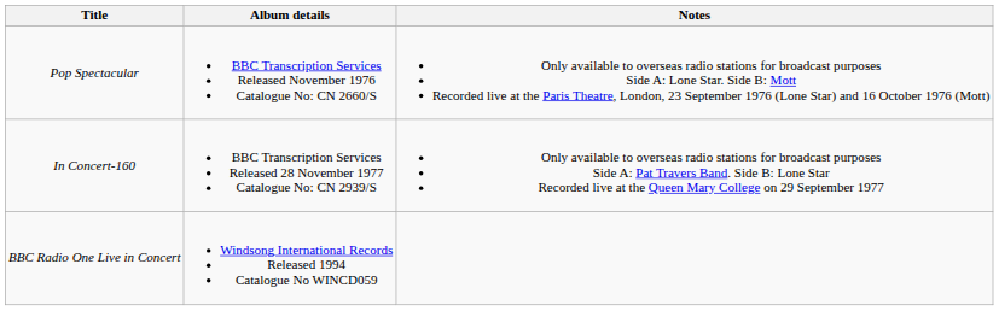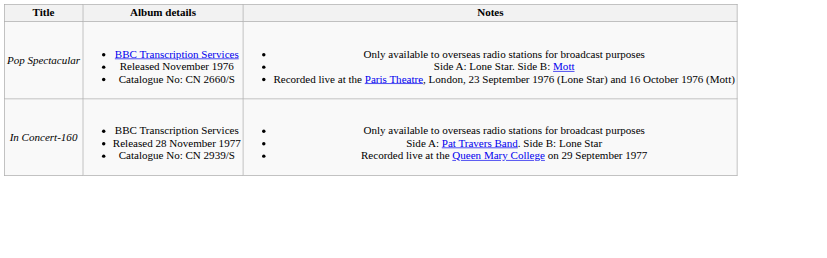 <table class="wikitable plainrowheaders" style="text-align:center;" border="1">
 <tr>
 <th>Title</th>
 <th>Album details</th>
 <th>Notes</th>
 </tr>
 <tr>
 <td><em>Pop Spectacular</em></td>
 <td><br><ul><li><a href='#'>BBC Transcription Services</a></li><li>Released November 1976</li><li>Catalogue No: CN 2660/S</li></ul></td>
 <td><br><ul><li>Only available to overseas radio stations for broadcast purposes</li><li>Side A: Lone Star. Side B: <a href='#'>Mott</a></li><li>Recorded live at the <a href='#'>Paris Theatre</a>, London, 23 September 1976 (Lone Star) and 16 October 1976 (Mott)</li></ul></td>
 </tr>
 <tr>
 <td><em>In Concert-160</em></td>
 <td><br><ul><li>BBC Transcription Services</li><li>Released 28 November 1977</li><li>Catalogue No: CN 2939/S</li></ul></td>
 <td><br><ul><li>Only available to overseas radio stations for broadcast purposes</li><li>Side A: <a href='#'>Pat Travers Band</a>. Side B: Lone Star</li><li>Recorded live at the <a href='#'>Queen Mary College</a> on 29 September 1977</li></ul></td>
 </tr>
-<tr>
-<td><em>BBC Radio One Live in Concert </em></td>
-<td><br><ul><li><a href='#'>Windsong International Records</a></li><li>Released 1994</li><li>Catalogue No WINCD059</li></ul></td>
-<td></td>
-</tr>
 </table>
